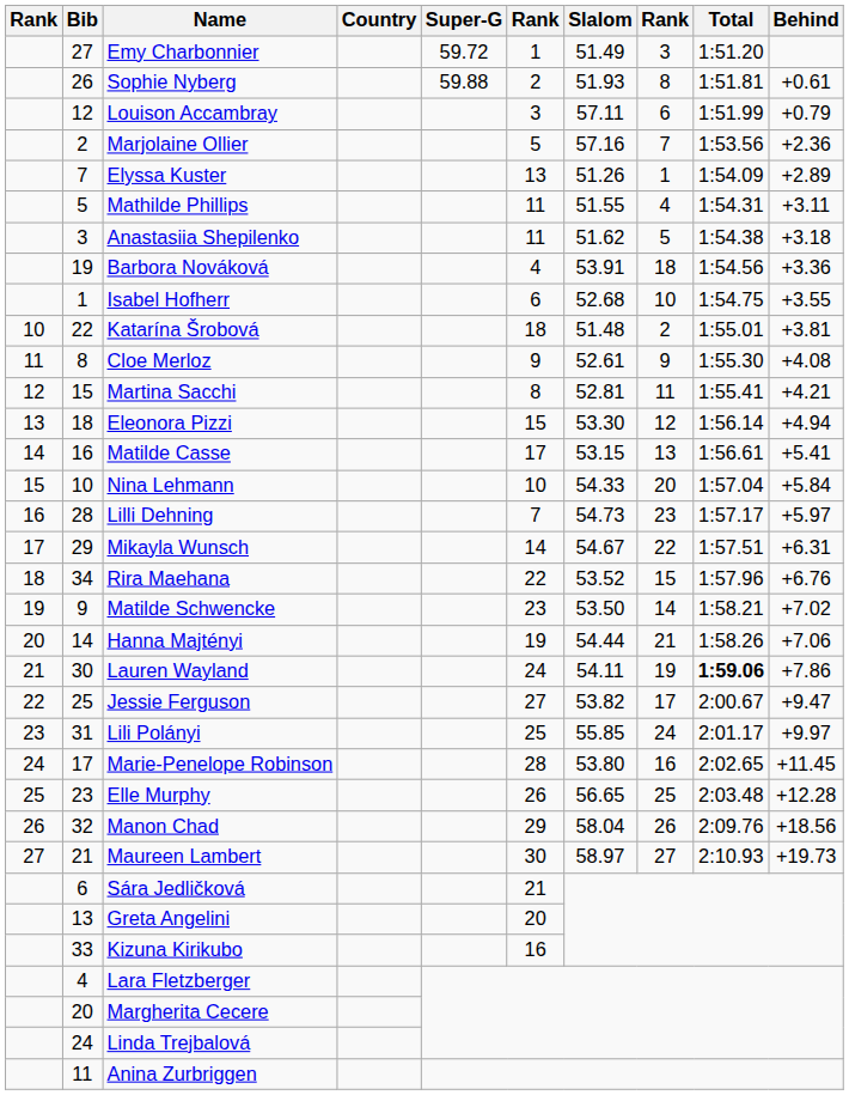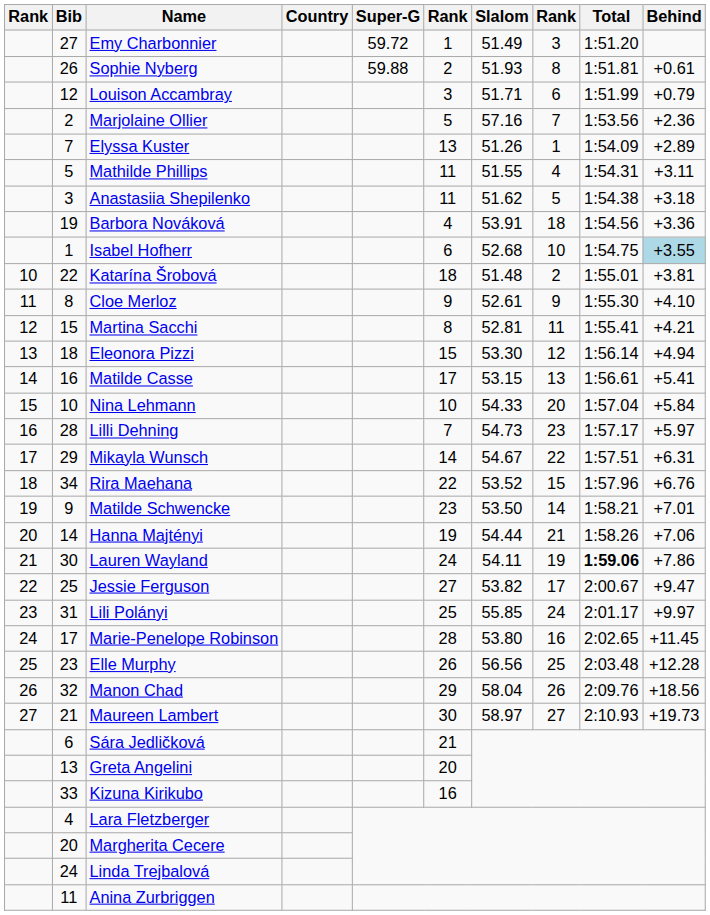 <table class="wikitable sortable" style="text-align:center">
 <tr>
 <th>Rank</th>
 <th>Bib</th>
 <th>Name</th>
 <th>Country</th>
 <th>Super-G</th>
 <th>Rank</th>
 <th>Slalom</th>
 <th>Rank</th>
 <th>Total</th>
 <th>Behind</th>
 </tr>
 <tr>
 <td></td>
 <td>27</td>
 <td align=left><a href='#'>Emy Charbonnier</a></td>
 <td align=left></td>
 <td>59.72</td>
 <td>1</td>
 <td>51.49</td>
 <td>3</td>
 <td>1:51.20</td>
 <td></td>
 </tr>
 <tr>
 <td></td>
 <td>26</td>
 <td align=left><a href='#'>Sophie Nyberg</a></td>
 <td align=left></td>
 <td>59.88</td>
 <td>2</td>
 <td>51.93</td>
 <td>8</td>
 <td>1:51.81</td>
 <td>+0.61</td>
 </tr>
 <tr>
 <td></td>
 <td>12</td>
 <td align=left><a href='#'>Louison Accambray</a></td>
 <td align=left></td>
 <td></td>
 <td>3</td>
-<td>57.11</td>
+<td>51.71</td>
 <td>6</td>
 <td>1:51.99</td>
 <td>+0.79</td>
 </tr>
 <tr>
 <td></td>
 <td>2</td>
 <td align=left><a href='#'>Marjolaine Ollier</a></td>
 <td align=left></td>
 <td></td>
 <td>5</td>
 <td>57.16</td>
 <td>7</td>
 <td>1:53.56</td>
 <td>+2.36</td>
 </tr>
 <tr>
 <td></td>
 <td>7</td>
 <td align=left><a href='#'>Elyssa Kuster</a></td>
 <td align=left></td>
 <td></td>
 <td>13</td>
 <td>51.26</td>
 <td>1</td>
 <td>1:54.09</td>
 <td>+2.89</td>
 </tr>
 <tr>
 <td></td>
 <td>5</td>
 <td align=left><a href='#'>Mathilde Phillips</a></td>
 <td align=left></td>
 <td></td>
 <td>11</td>
 <td>51.55</td>
 <td>4</td>
 <td>1:54.31</td>
 <td>+3.11</td>
 </tr>
 <tr>
 <td></td>
 <td>3</td>
 <td align=left><a href='#'>Anastasiia Shepilenko</a></td>
 <td align=left></td>
 <td></td>
 <td>11</td>
 <td>51.62</td>
 <td>5</td>
 <td>1:54.38</td>
 <td>+3.18</td>
 </tr>
 <tr>
 <td></td>
 <td>19</td>
 <td align=left><a href='#'>Barbora Nováková</a></td>
 <td align=left></td>
 <td></td>
 <td>4</td>
 <td>53.91</td>
 <td>18</td>
 <td>1:54.56</td>
 <td>+3.36</td>
 </tr>
 <tr>
 <td></td>
 <td>1</td>
 <td align=left><a href='#'>Isabel Hofherr</a></td>
 <td align=left></td>
 <td></td>
 <td>6</td>
 <td>52.68</td>
 <td>10</td>
 <td>1:54.75</td>
-<td>+3.55</td>
+<td style="background: lightblue;">+3.55</td>
 </tr>
 <tr>
 <td>10</td>
 <td>22</td>
 <td align=left><a href='#'>Katarína Šrobová</a></td>
 <td align=left></td>
 <td></td>
 <td>18</td>
 <td>51.48</td>
 <td>2</td>
 <td>1:55.01</td>
 <td>+3.81</td>
 </tr>
 <tr>
 <td>11</td>
 <td>8</td>
 <td align=left><a href='#'>Cloe Merloz</a></td>
 <td align=left></td>
 <td></td>
 <td>9</td>
 <td>52.61</td>
 <td>9</td>
 <td>1:55.30</td>
-<td>+4.08</td>
+<td>+4.10</td>
 </tr>
 <tr>
 <td>12</td>
 <td>15</td>
 <td align=left><a href='#'>Martina Sacchi</a></td>
 <td align=left></td>
 <td></td>
 <td>8</td>
 <td>52.81</td>
 <td>11</td>
 <td>1:55.41</td>
 <td>+4.21</td>
 </tr>
 <tr>
 <td>13</td>
 <td>18</td>
 <td align=left><a href='#'>Eleonora Pizzi</a></td>
 <td align=left></td>
 <td></td>
 <td>15</td>
 <td>53.30</td>
 <td>12</td>
 <td>1:56.14</td>
 <td>+4.94</td>
 </tr>
 <tr>
 <td>14</td>
 <td>16</td>
 <td align=left><a href='#'>Matilde Casse</a></td>
 <td align=left></td>
 <td></td>
 <td>17</td>
 <td>53.15</td>
 <td>13</td>
 <td>1:56.61</td>
 <td>+5.41</td>
 </tr>
 <tr>
 <td>15</td>
 <td>10</td>
 <td align=left><a href='#'>Nina Lehmann</a></td>
 <td align=left></td>
 <td></td>
 <td>10</td>
 <td>54.33</td>
 <td>20</td>
 <td>1:57.04</td>
 <td>+5.84</td>
 </tr>
 <tr>
 <td>16</td>
 <td>28</td>
 <td align=left><a href='#'>Lilli Dehning</a></td>
 <td align=left></td>
 <td></td>
 <td>7</td>
 <td>54.73</td>
 <td>23</td>
 <td>1:57.17</td>
 <td>+5.97</td>
 </tr>
 <tr>
 <td>17</td>
 <td>29</td>
 <td align=left><a href='#'>Mikayla Wunsch</a></td>
 <td align=left></td>
 <td></td>
 <td>14</td>
 <td>54.67</td>
 <td>22</td>
 <td>1:57.51</td>
 <td>+6.31</td>
 </tr>
 <tr>
 <td>18</td>
 <td>34</td>
 <td align=left><a href='#'>Rira Maehana</a></td>
 <td align=left></td>
 <td></td>
 <td>22</td>
 <td>53.52</td>
 <td>15</td>
 <td>1:57.96</td>
 <td>+6.76</td>
 </tr>
 <tr>
 <td>19</td>
 <td>9</td>
 <td align=left><a href='#'>Matilde Schwencke</a></td>
 <td align=left></td>
 <td></td>
 <td>23</td>
 <td>53.50</td>
 <td>14</td>
 <td>1:58.21</td>
-<td>+7.02</td>
+<td>+7.01</td>
 </tr>
 <tr>
 <td>20</td>
 <td>14</td>
 <td align=left><a href='#'>Hanna Majtényi</a></td>
 <td align=left></td>
 <td></td>
 <td>19</td>
 <td>54.44</td>
 <td>21</td>
 <td>1:58.26</td>
 <td>+7.06</td>
 </tr>
 <tr>
 <td>21</td>
 <td>30</td>
 <td align=left><a href='#'>Lauren Wayland</a></td>
 <td align=left></td>
 <td></td>
 <td>24</td>
 <td>54.11</td>
 <td>19</td>
 <td><strong>1:59.06</strong></td>
 <td>+7.86</td>
 </tr>
 <tr>
 <td>22</td>
 <td>25</td>
 <td align=left><a href='#'>Jessie Ferguson</a></td>
 <td align=left></td>
 <td></td>
 <td>27</td>
 <td>53.82</td>
 <td>17</td>
 <td>2:00.67</td>
 <td>+9.47</td>
 </tr>
 <tr>
 <td>23</td>
 <td>31</td>
 <td align=left><a href='#'>Lili Polányi</a></td>
 <td align=left></td>
 <td></td>
 <td>25</td>
 <td>55.85</td>
 <td>24</td>
 <td>2:01.17</td>
 <td>+9.97</td>
 </tr>
 <tr>
 <td>24</td>
 <td>17</td>
 <td align=left><a href='#'>Marie-Penelope Robinson</a></td>
 <td align=left></td>
 <td></td>
 <td>28</td>
 <td>53.80</td>
 <td>16</td>
 <td>2:02.65</td>
 <td>+11.45</td>
 </tr>
 <tr>
 <td>25</td>
 <td>23</td>
 <td align=left><a href='#'>Elle Murphy</a></td>
 <td align=left></td>
 <td></td>
 <td>26</td>
-<td>56.65</td>
+<td>56.56</td>
 <td>25</td>
 <td>2:03.48</td>
 <td>+12.28</td>
 </tr>
 <tr>
 <td>26</td>
 <td>32</td>
 <td align=left><a href='#'>Manon Chad</a></td>
 <td align=left></td>
 <td></td>
 <td>29</td>
 <td>58.04</td>
 <td>26</td>
 <td>2:09.76</td>
 <td>+18.56</td>
 </tr>
 <tr>
 <td>27</td>
 <td>21</td>
 <td align=left><a href='#'>Maureen Lambert</a></td>
 <td align=left></td>
 <td></td>
 <td>30</td>
 <td>58.97</td>
 <td>27</td>
 <td>2:10.93</td>
 <td>+19.73</td>
 </tr>
 <tr>
 <td></td>
 <td>6</td>
 <td align=left><a href='#'>Sára Jedličková</a></td>
 <td align=left></td>
 <td></td>
 <td>21</td>
 <td rowspan=3 colspan=4></td>
 </tr>
 <tr>
 <td></td>
 <td>13</td>
 <td align=left><a href='#'>Greta Angelini</a></td>
 <td align=left></td>
 <td></td>
 <td>20</td>
 </tr>
 <tr>
 <td></td>
 <td>33</td>
 <td align=left><a href='#'>Kizuna Kirikubo</a></td>
 <td align=left></td>
 <td></td>
 <td>16</td>
 </tr>
 <tr>
 <td></td>
 <td>4</td>
 <td align=left><a href='#'>Lara Fletzberger</a></td>
 <td align=left></td>
 <td rowspan=3 colspan=6></td>
 </tr>
 <tr>
 <td></td>
 <td>20</td>
 <td align=left><a href='#'>Margherita Cecere</a></td>
 <td align=left></td>
 </tr>
 <tr>
 <td></td>
 <td>24</td>
 <td align=left><a href='#'>Linda Trejbalová</a></td>
 <td align=left></td>
 </tr>
 <tr>
 <td></td>
 <td>11</td>
 <td align=left><a href='#'>Anina Zurbriggen</a></td>
 <td align=left></td>
 <td colspan=6></td>
 </tr>
 </table>
